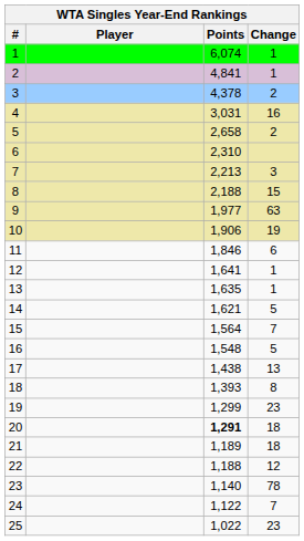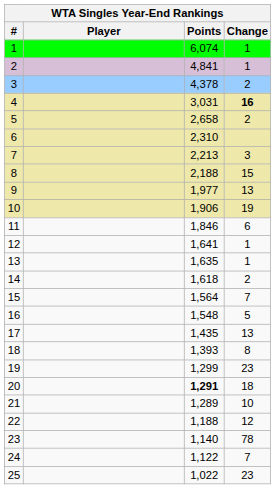 <table class="wikitable">
 <tr>
 <th colspan="5">WTA Singles Year-End Rankings</th>
 </tr>
 <tr>
 <th width="20">#</th>
 <th width="222">Player</th>
 <th width="50">Points</th>
 <th width="40">Change</th>
 </tr>
 <tr align="center" style="background:#00ff00;">
 <td>1</td>
 <td align="left"></td>
 <td>6,074</td>
 <td>1</td>
 </tr>
 <tr align="center" style="background:#D8BFD8;">
 <td>2</td>
 <td align="left"></td>
 <td>4,841</td>
 <td>1</td>
 </tr>
 <tr align="center" style="background:#99CCFF;">
 <td>3</td>
 <td align="left"></td>
 <td>4,378</td>
 <td>2</td>
 </tr>
 <tr align="center" style="background:#EEE8AA;">
 <td>4</td>
 <td align="left"></td>
 <td>3,031</td>
-<td>16</td>
+<td><strong>16</strong></td>
 </tr>
 <tr align="center" style="background:#EEE8AA;">
 <td>5</td>
 <td align="left"></td>
 <td>2,658</td>
 <td>2</td>
 </tr>
 <tr align="center" style="background:#EEE8AA;">
 <td>6</td>
 <td align="left"></td>
 <td>2,310</td>
 <td></td>
 </tr>
 <tr align="center" style="background:#EEE8AA;">
 <td>7</td>
 <td align="left"></td>
 <td>2,213</td>
 <td>3</td>
 </tr>
 <tr align="center" style="background:#EEE8AA;">
 <td>8</td>
 <td align="left"></td>
 <td>2,188</td>
 <td>15</td>
 </tr>
 <tr align="center"  style="background:#EEE8AA;">
 <td>9</td>
 <td align="left"></td>
 <td>1,977</td>
-<td>63</td>
+<td>13</td>
 </tr>
 <tr align="center" style="background:#EEE8AA;">
 <td>10</td>
 <td align="left"></td>
 <td>1,906</td>
 <td>19</td>
 </tr>
 <tr align="center">
 <td>11</td>
 <td align="left"></td>
 <td>1,846</td>
 <td>6</td>
 </tr>
 <tr align="center">
 <td>12</td>
 <td align="left"></td>
 <td>1,641</td>
 <td>1</td>
 </tr>
 <tr align="center">
 <td>13</td>
 <td align="left"></td>
 <td>1,635</td>
 <td>1</td>
 </tr>
 <tr align="center">
 <td>14</td>
 <td align="left"></td>
-<td>1,621</td>
-<td>5</td>
+<td>1,618</td>
+<td>2</td>
 </tr>
 <tr align="center">
 <td>15</td>
 <td align="left"></td>
 <td>1,564</td>
 <td>7</td>
 </tr>
 <tr align="center">
 <td>16</td>
 <td align="left"></td>
 <td>1,548</td>
 <td>5</td>
 </tr>
 <tr align="center">
 <td>17</td>
 <td align="left"></td>
-<td>1,438</td>
+<td>1,435</td>
 <td>13</td>
 </tr>
 <tr align="center">
 <td>18</td>
 <td align="left"></td>
 <td>1,393</td>
 <td>8</td>
 </tr>
 <tr align="center">
 <td>19</td>
 <td align="left"></td>
 <td>1,299</td>
 <td>23</td>
 </tr>
 <tr align="center">
 <td>20</td>
 <td align="left"></td>
 <td><strong>1,291</strong></td>
 <td>18</td>
 </tr>
 <tr align="center">
 <td>21</td>
 <td align="left"></td>
-<td>1,189</td>
-<td>18</td>
+<td>1,289</td>
+<td>10</td>
 </tr>
 <tr align="center">
 <td>22</td>
 <td align="left"></td>
 <td>1,188</td>
 <td>12</td>
 </tr>
 <tr align="center">
 <td>23</td>
 <td align="left"></td>
 <td>1,140</td>
 <td>78</td>
 </tr>
 <tr align="center">
 <td>24</td>
 <td align="left"></td>
 <td>1,122</td>
 <td>7</td>
 </tr>
 <tr align="center">
 <td>25</td>
 <td align="left"></td>
 <td>1,022</td>
 <td>23</td>
 </tr>
 </table>
